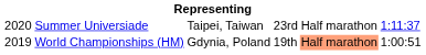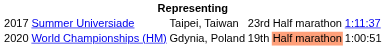 <table>
 <tr>
 <th colspan="6">Representing </th>
 </tr>
 <tr>
-<td>2020</td>
+<td>2017</td>
 <td><a href='#'>Summer Universiade</a></td>
 <td>Taipei, Taiwan</td>
 <td>23rd</td>
 <td>Half marathon</td>
 <td><a href='#'>1:11:37</a></td>
 </tr>
 <tr>
-<td>2019</td>
+<td>2020</td>
 <td><a href='#'>World Championships (HM)</a></td>
 <td>Gdynia, Poland</td>
 <td>19th</td>
 <td style="background: lightsalmon;">Half marathon</td>
 <td>1:00:51</td>
 </tr>
 </table>
